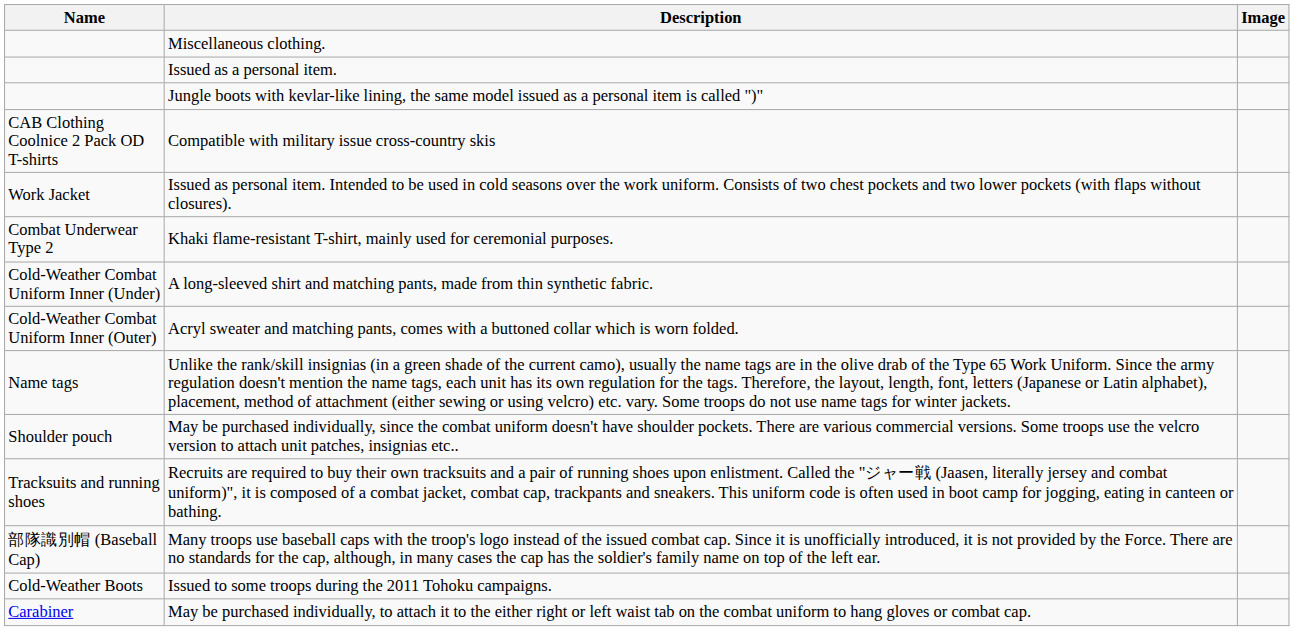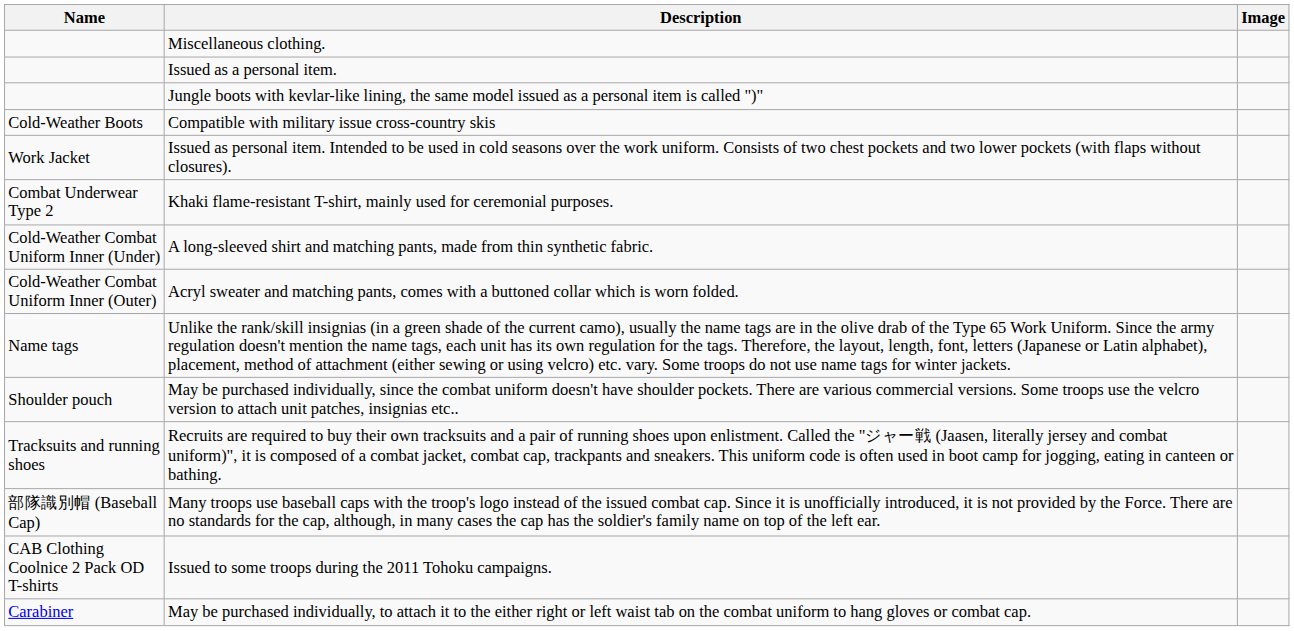 <table class="wikitable mw-collapsible">
 <tr>
 <th>Name</th>
 <th>Description</th>
 <th>Image</th>
 </tr>
 <tr>
 <td></td>
 <td>Miscellaneous clothing.</td>
 <td></td>
 </tr>
 <tr>
 <td></td>
 <td>Issued as a personal item.</td>
 <td></td>
 </tr>
 <tr>
 <td></td>
 <td>Jungle boots with kevlar-like lining, the same model issued as a personal item is called ")"</td>
 <td></td>
 </tr>
 <tr>
-<td>CAB Clothing Coolnice 2 Pack OD T-shirts</td>
+<td>Cold-Weather Boots</td>
 <td>Compatible with military issue cross-country skis</td>
 <td></td>
 </tr>
 <tr>
 <td>Work Jacket</td>
 <td>Issued as personal item. Intended to be used in cold seasons over the work uniform. Consists of two chest pockets and two lower pockets (with flaps without closures).</td>
 <td></td>
 </tr>
 <tr>
 <td>Combat Underwear Type 2</td>
 <td>Khaki flame-resistant T-shirt, mainly used for ceremonial purposes.</td>
 <td></td>
 </tr>
 <tr>
 <td>Cold-Weather Combat Uniform Inner (Under)</td>
 <td>A long-sleeved shirt and matching pants, made from thin synthetic fabric.</td>
 <td></td>
 </tr>
 <tr>
 <td>Cold-Weather Combat Uniform Inner (Outer)</td>
 <td>Acryl sweater and matching pants, comes with a buttoned collar which is worn folded.</td>
 <td></td>
 </tr>
 <tr>
 <td>Name tags</td>
 <td>Unlike the rank/skill insignias (in a green shade of the current camo), usually the name tags are in the olive drab of the Type 65 Work Uniform. Since the army regulation doesn't mention the name tags, each unit has its own regulation for the tags. Therefore, the layout, length, font, letters (Japanese or Latin alphabet), placement, method of attachment (either sewing or using velcro) etc. vary. Some troops do not use name tags for winter jackets.</td>
 <td></td>
 </tr>
 <tr>
 <td>Shoulder pouch</td>
 <td>May be purchased individually, since the combat uniform doesn't have shoulder pockets.  There are various commercial versions.  Some troops use the velcro version to attach unit patches, insignias etc..</td>
 <td></td>
 </tr>
 <tr>
 <td>Tracksuits and running shoes</td>
 <td>Recruits are required to buy their own tracksuits and a pair of running shoes upon enlistment. Called the "ジャー戦 (Jaasen, literally jersey and combat uniform)", it is composed of a combat jacket, combat cap, trackpants and sneakers. This uniform code is often used in boot camp for jogging, eating in canteen or bathing.</td>
 <td></td>
 </tr>
 <tr>
 <td>部隊識別帽 (Baseball Cap)</td>
 <td>Many troops use baseball caps with the troop's logo instead of the issued combat cap. Since it is unofficially introduced, it is not provided by the Force. There are no standards for the cap, although, in many cases the cap has the soldier's family name on top of the left ear.</td>
 <td></td>
 </tr>
 <tr>
-<td>Cold-Weather Boots</td>
+<td>CAB Clothing Coolnice 2 Pack OD T-shirts</td>
 <td>Issued to some troops during the 2011 Tohoku campaigns.</td>
 <td></td>
 </tr>
 <tr>
 <td><a href='#'>Carabiner</a></td>
 <td>May be purchased individually, to attach it to the either right or left waist tab on the combat uniform to hang gloves or combat cap.</td>
 <td></td>
 </tr>
 </table>
